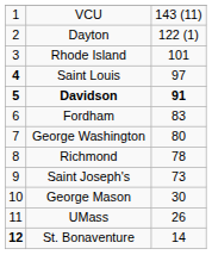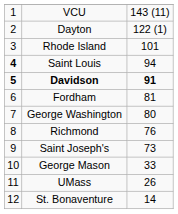 <table class="wikitable" style="width: 20%;text-align: center;">
 <tr align="center">
 </tr>
 <tr align="center">
 <td>1</td>
 <td>VCU</td>
 <td>143 (11)</td>
 </tr>
 <tr align="center">
 <td>2</td>
 <td>Dayton</td>
 <td>122 (1)</td>
 </tr>
 <tr align="center">
 <td>3</td>
 <td>Rhode Island</td>
 <td>101</td>
 </tr>
 <tr align="center">
 <td><strong>4</strong></td>
 <td>Saint Louis</td>
-<td>97</td>
+<td>94</td>
 </tr>
 <tr align="center">
 <td><strong>5</strong></td>
 <td><strong>Davidson</strong></td>
 <td><strong>91</strong></td>
 </tr>
 <tr align="center">
 <td>6</td>
 <td>Fordham</td>
-<td>83</td>
+<td>81</td>
 </tr>
 <tr align="center">
 <td>7</td>
 <td>George Washington</td>
 <td>80</td>
 </tr>
 <tr align="center">
 <td>8</td>
 <td>Richmond</td>
-<td>78</td>
+<td>76</td>
 </tr>
 <tr align="center">
 <td>9</td>
 <td>Saint Joseph's</td>
 <td>73</td>
 </tr>
 <tr align="center">
 <td>10</td>
 <td>George Mason</td>
-<td>30</td>
+<td>33</td>
 </tr>
 <tr align="center">
 <td>11</td>
 <td>UMass</td>
 <td>26</td>
 </tr>
 <tr align="center">
-<td><strong>12</strong></td>
+<td>12</td>
 <td>St. Bonaventure</td>
 <td>14</td>
 </tr>
 </table>
